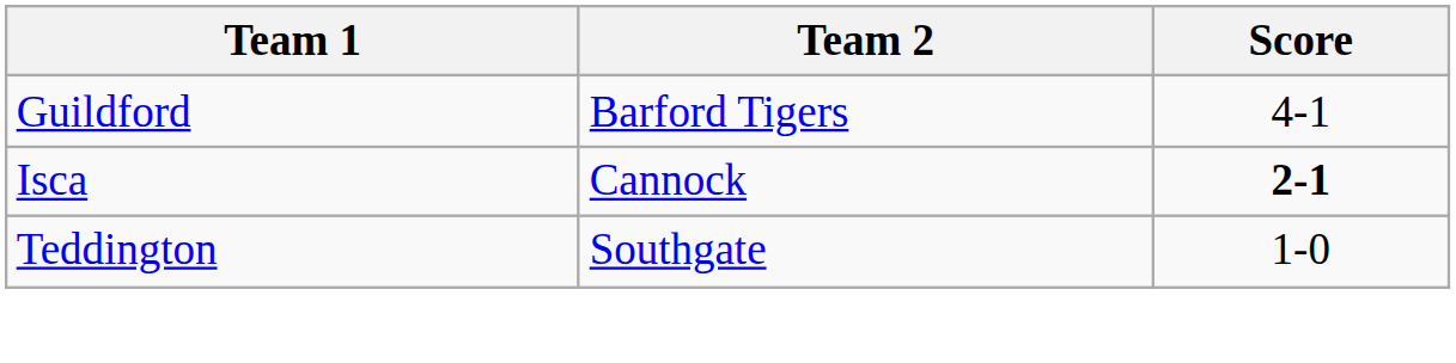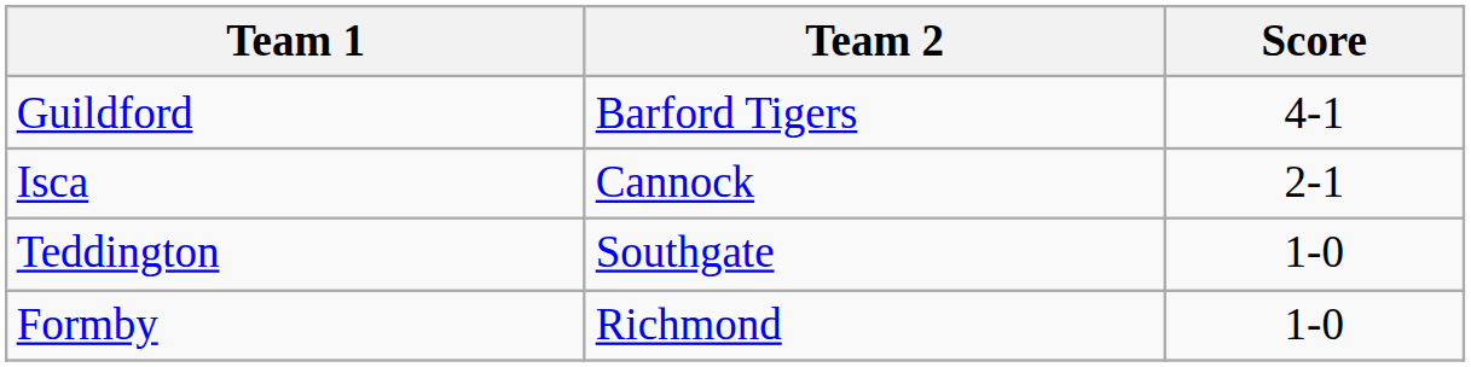 <table class="wikitable" style="font-size: 100%">
 <tr>
 <th width=200>Team 1</th>
 <th width=200>Team 2</th>
 <th width=100>Score</th>
 </tr>
 <tr>
 <td><a href='#'>Guildford</a></td>
 <td><a href='#'>Barford Tigers</a></td>
 <td align=center>4-1</td>
 </tr>
 <tr>
 <td><a href='#'>Isca</a></td>
 <td><a href='#'>Cannock</a></td>
-<td align=center><strong>2-1</strong></td>
+<td align=center>2-1</td>
 </tr>
 <tr>
 <td><a href='#'>Teddington</a></td>
 <td><a href='#'>Southgate</a></td>
 <td align=center>1-0</td>
 </tr>
+<tr>
+<td><a href='#'>Formby</a></td>
+<td><a href='#'>Richmond</a></td>
+<td align=center>1-0</td>
+</tr>
 </table>
